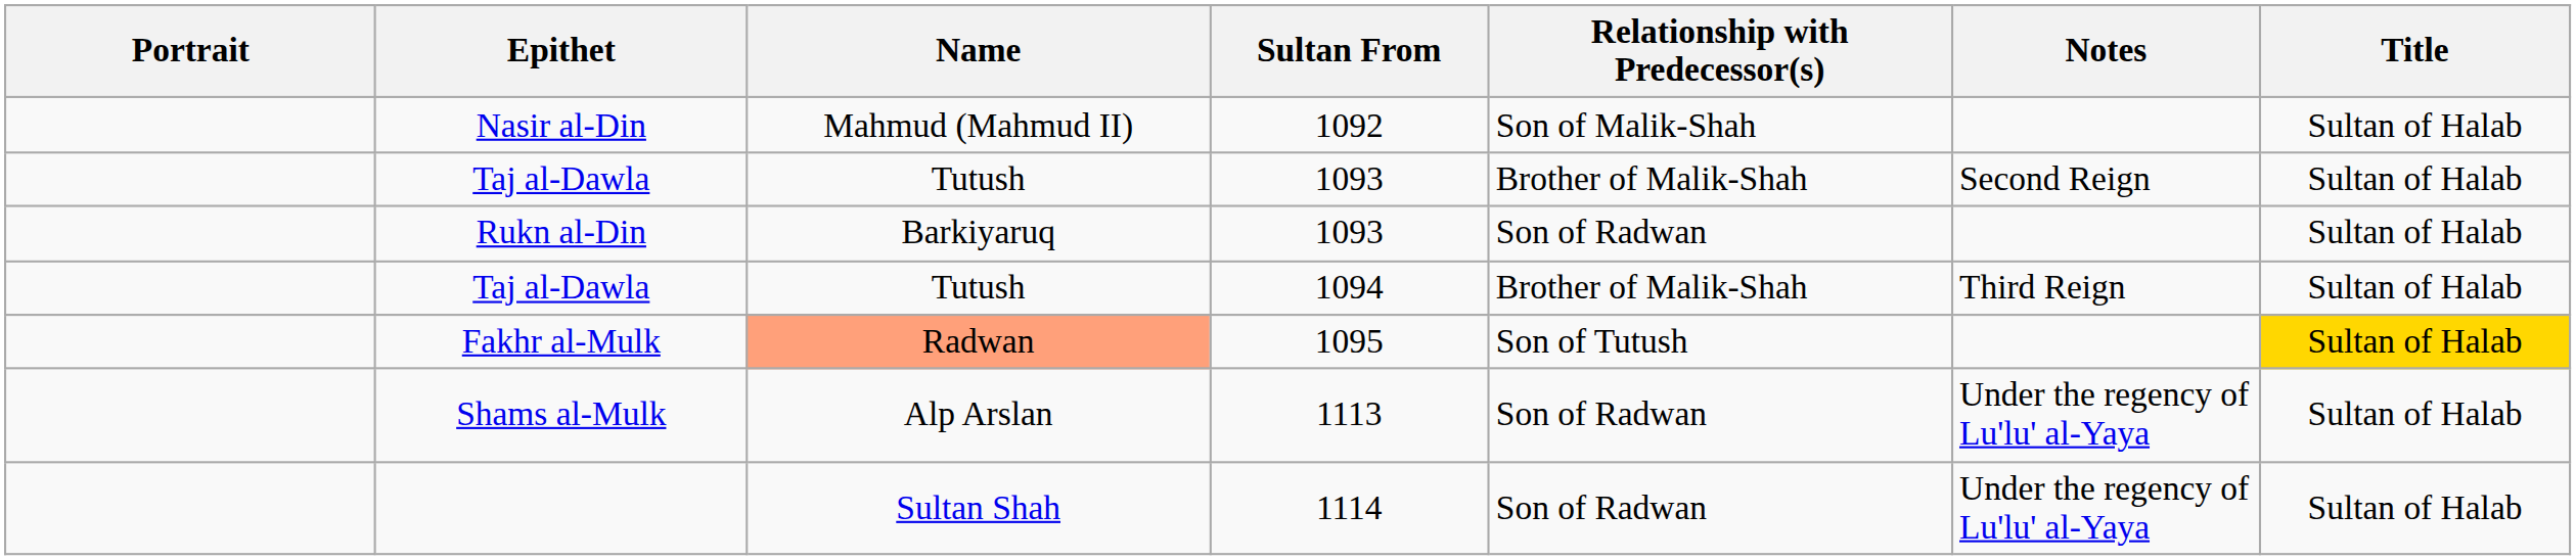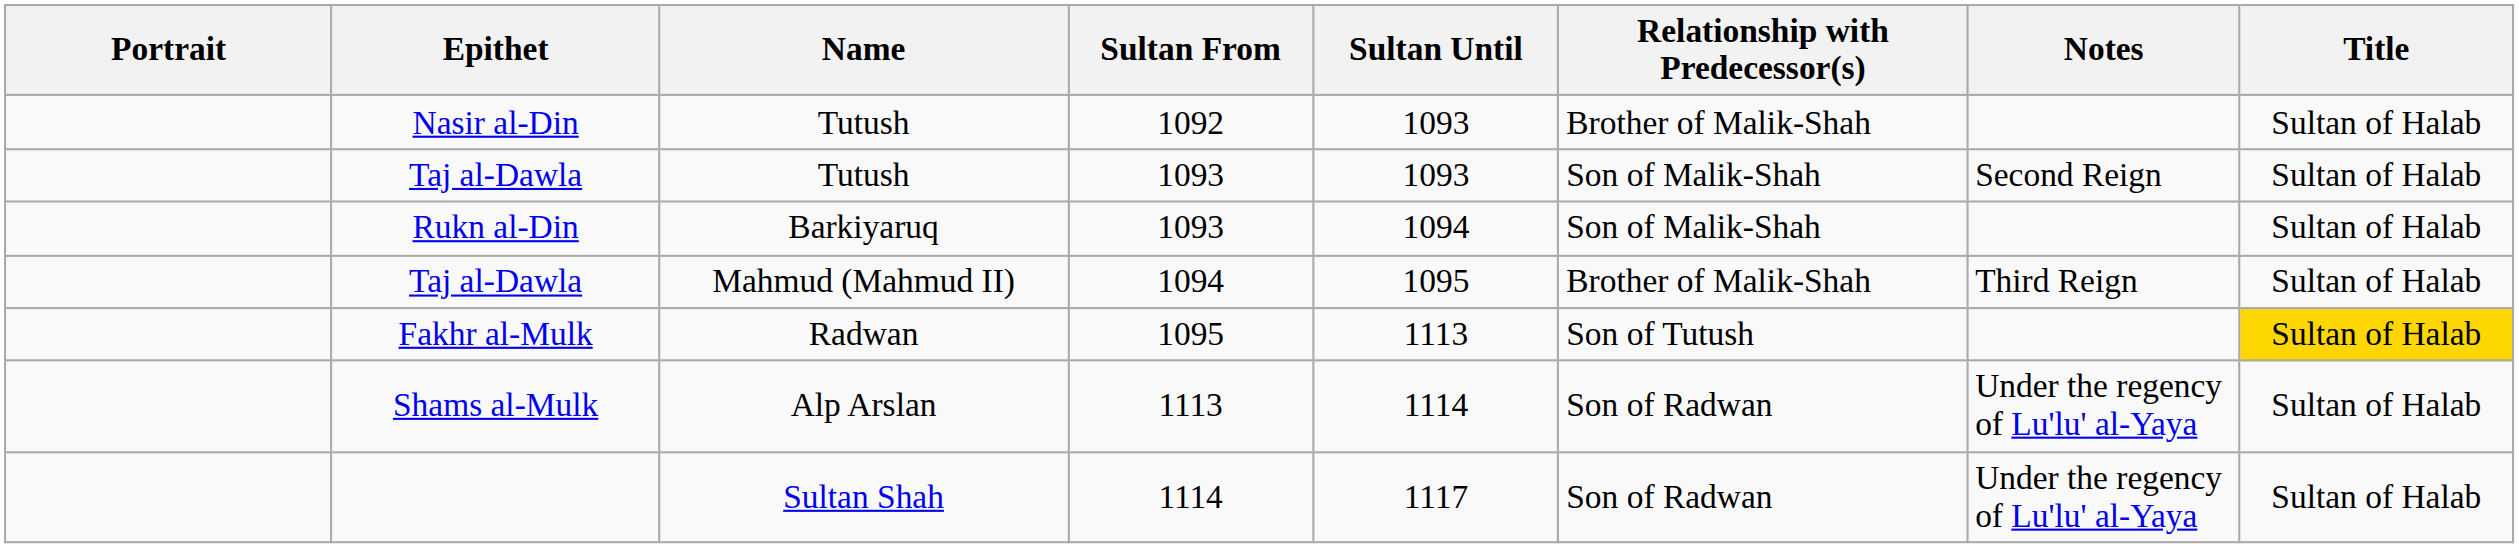 <table width=95% class="wikitable">
 <tr>
 <th width=12%>Portrait</th>
 <th width=12%>Epithet</th>
 <th width=15%>Name</th>
 <th width=9%>Sultan From</th>
+<th width=9%>Sultan Until</th>
 <th width=15%>Relationship with Predecessor(s)</th>
 <th width=10%>Notes</th>
 <th width=10%>Title</th>
 </tr>
 <tr>
 <td align="center"></td>
 <td align="center"><a href='#'>Nasir al-Din</a></td>
-<td align="center">Mahmud (Mahmud II)</td>
+<td align="center">Tutush</td>
 <td align="center">1092</td>
-<td>Son of Malik-Shah</td>
+<td align="center">1093</td>
+<td>Brother of Malik-Shah</td>
 <td></td>
 <td align="center">Sultan of Halab</td>
 </tr>
 <tr>
 <td align="center"></td>
 <td align="center"><a href='#'>Taj al-Dawla</a></td>
 <td align="center">Tutush</td>
 <td align="center">1093</td>
-<td>Brother of Malik-Shah</td>
+<td align="center">1093</td>
+<td>Son of Malik-Shah</td>
 <td>Second Reign</td>
 <td align="center">Sultan of Halab</td>
 </tr>
 <tr>
 <td align="center"></td>
 <td align="center"><a href='#'>Rukn al-Din</a></td>
 <td align="center">Barkiyaruq</td>
 <td align="center">1093</td>
-<td>Son of Radwan</td>
+<td align="center">1094</td>
+<td>Son of Malik-Shah</td>
 <td></td>
 <td align="center">Sultan of Halab</td>
 </tr>
 <tr>
 <td align="center"></td>
 <td align="center"><a href='#'>Taj al-Dawla</a></td>
-<td align="center">Tutush</td>
+<td align="center">Mahmud (Mahmud II)</td>
 <td align="center">1094</td>
+<td align="center">1095</td>
 <td>Brother of Malik-Shah</td>
 <td>Third Reign</td>
 <td align="center">Sultan of Halab</td>
 </tr>
 <tr>
 <td align="center"></td>
 <td align="center"><a href='#'>Fakhr al-Mulk</a></td>
-<td align="center" style="background: lightsalmon;">Radwan</td>
+<td align="center">Radwan</td>
 <td align="center">1095</td>
+<td align="center">1113</td>
 <td>Son of Tutush</td>
 <td></td>
 <td align="center" style="background: gold;">Sultan of Halab</td>
 </tr>
 <tr>
 <td align="center"></td>
 <td align="center"><a href='#'>Shams al-Mulk</a></td>
 <td align="center">Alp Arslan</td>
 <td align="center">1113</td>
+<td align="center">1114</td>
 <td>Son of Radwan</td>
 <td>Under the regency of <a href='#'>Lu'lu' al-Yaya</a></td>
 <td align="center">Sultan of Halab</td>
 </tr>
 <tr>
 <td align="center"></td>
 <td align="center"></td>
 <td align="center"><a href='#'>Sultan Shah</a></td>
 <td align="center">1114</td>
+<td align="center">1117</td>
 <td>Son of Radwan</td>
 <td>Under the regency of <a href='#'>Lu'lu' al-Yaya</a></td>
 <td align="center">Sultan of Halab</td>
 </tr>
 </table>
